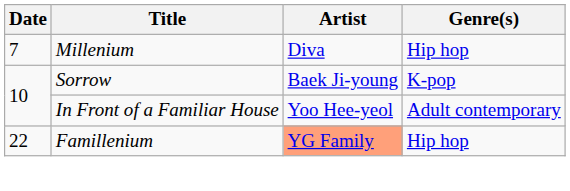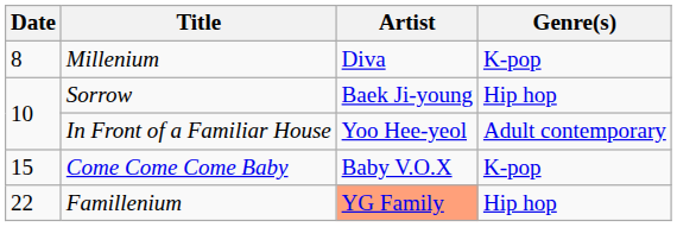 <table class="wikitable" style="text-align: left;">
 <tr>
 <th>Date</th>
 <th>Title</th>
 <th>Artist</th>
 <th>Genre(s)</th>
 </tr>
 <tr>
-<td>7</td>
+<td>8</td>
 <td><em>Millenium</em></td>
 <td><a href='#'>Diva</a></td>
-<td><a href='#'>Hip hop</a></td>
+<td><a href='#'>K-pop</a></td>
 </tr>
 <tr>
 <td rowspan="2">10</td>
 <td><em>Sorrow</em></td>
 <td><a href='#'>Baek Ji-young</a></td>
-<td><a href='#'>K-pop</a></td>
+<td><a href='#'>Hip hop</a></td>
 </tr>
 <tr>
 <td><em>In Front of a Familiar House</em></td>
 <td><a href='#'>Yoo Hee-yeol</a></td>
 <td><a href='#'>Adult contemporary</a></td>
+</tr>
+<tr>
+<td>15</td>
+<td><em><a href='#'>Come Come Come Baby</a></em></td>
+<td><a href='#'>Baby V.O.X</a></td>
+<td><a href='#'>K-pop</a></td>
 </tr>
 <tr>
 <td>22</td>
 <td><em>Famillenium</em></td>
 <td style="background: lightsalmon;"><a href='#'>YG Family</a></td>
 <td><a href='#'>Hip hop</a></td>
 </tr>
 </table>
